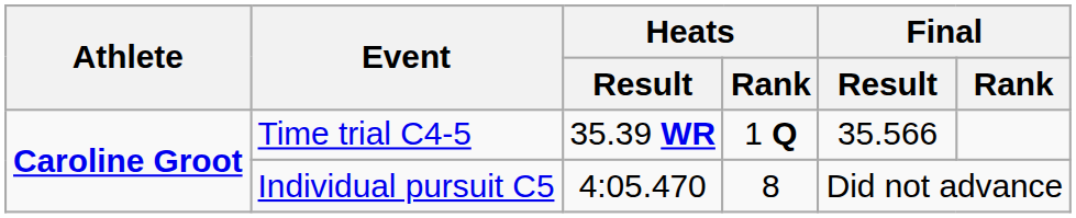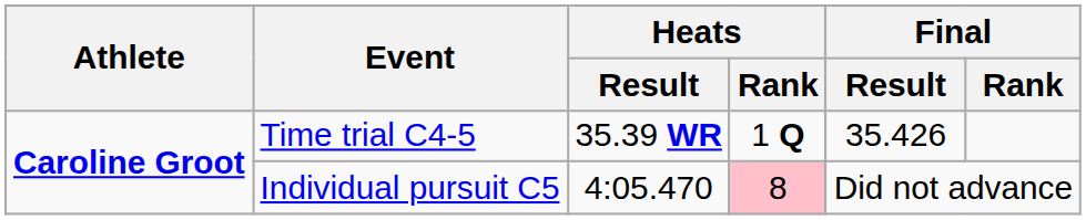 <table class=wikitable style="font-size:90%">
 <tr>
 <th rowspan="2">Athlete</th>
 <th rowspan="2">Event</th>
 <th colspan="2">Heats</th>
 <th colspan="2">Final</th>
 </tr>
 <tr>
 <th>Result</th>
 <th>Rank</th>
 <th>Result</th>
 <th>Rank</th>
 </tr>
 <tr align=center>
 <td align=left rowspan=2><strong><a href='#'>Caroline Groot</a></strong></td>
 <td align=left><a href='#'>Time trial C4-5</a></td>
 <td>35.39 <strong><a href='#'>WR</a></strong></td>
 <td>1 <strong>Q</strong></td>
-<td>35.566</td>
+<td>35.426</td>
 <td></td>
 </tr>
 <tr align=center>
 <td align=left><a href='#'>Individual pursuit C5</a></td>
 <td>4:05.470</td>
-<td>8</td>
+<td style="background: pink;">8</td>
 <td colspan=2>Did not advance</td>
 </tr>
 </table>
